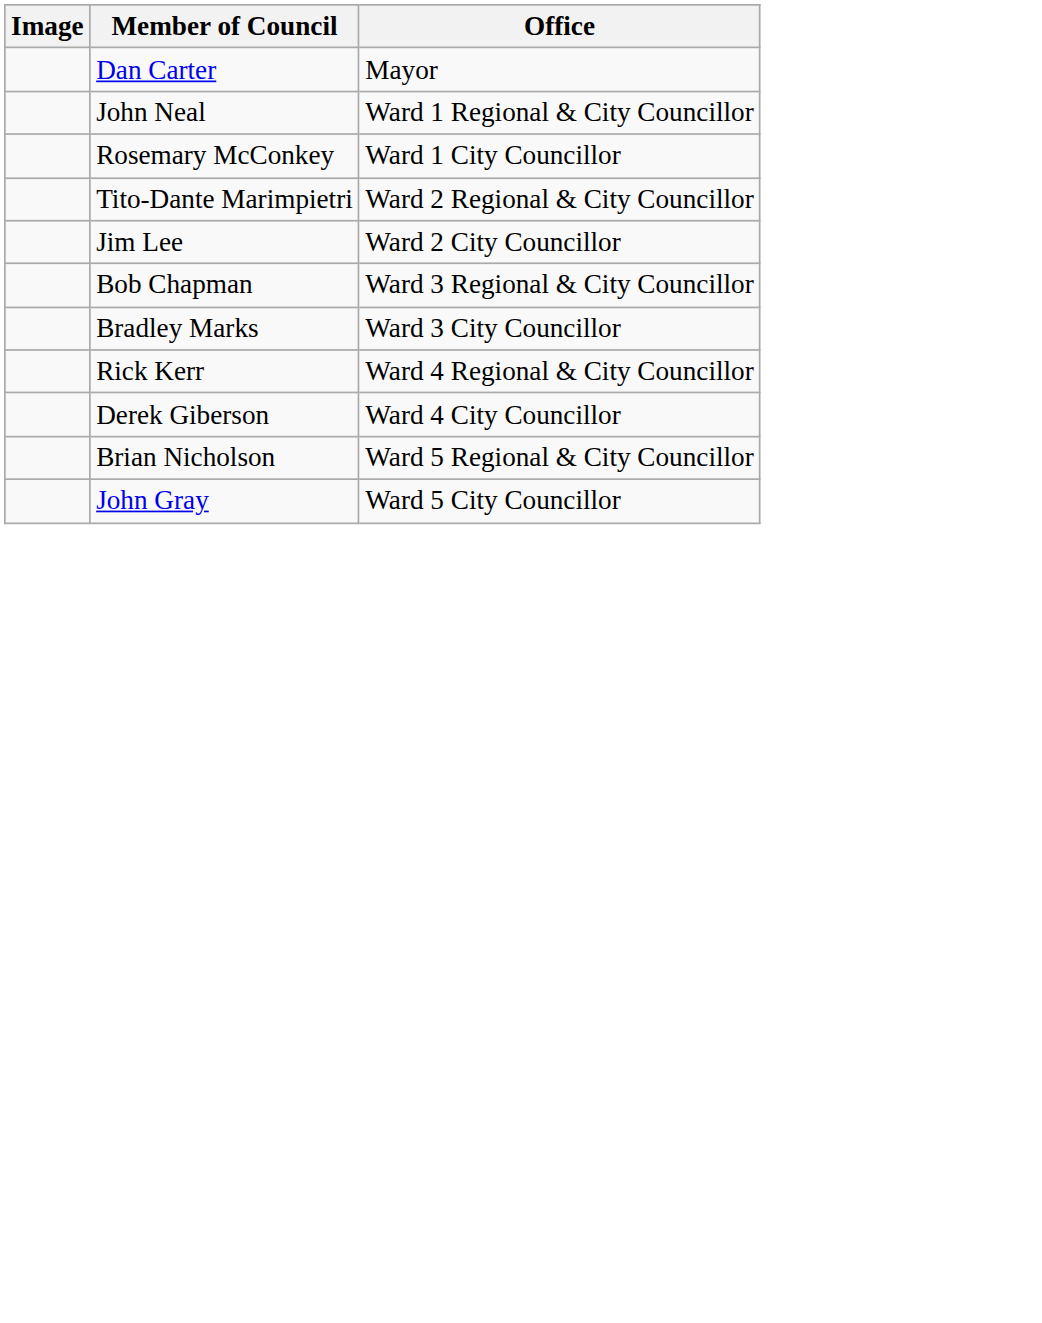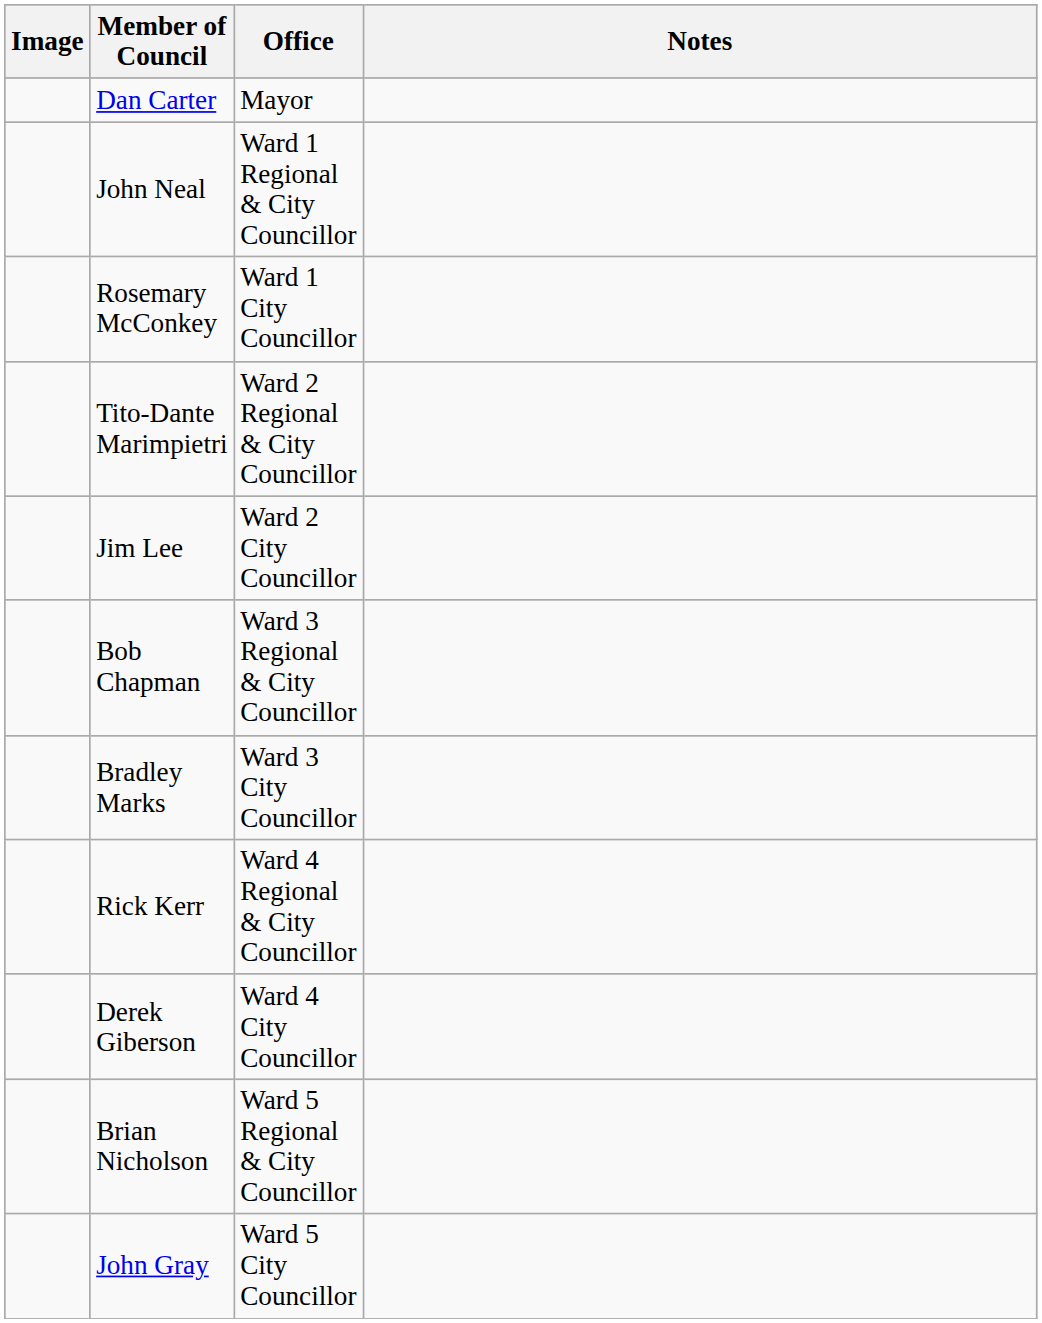 <table class="wikitable">
 <tr>
 <th>Image</th>
 <th>Member of Council</th>
 <th>Office</th>
+<th style="width:450px">Notes</th>
 </tr>
 <tr>
 <td></td>
 <td><a href='#'>Dan Carter</a></td>
 <td>Mayor</td>
+<td></td>
 </tr>
 <tr>
 <td></td>
 <td>John Neal</td>
 <td>Ward 1 Regional & City Councillor</td>
+<td></td>
 </tr>
 <tr>
 <td></td>
 <td>Rosemary McConkey</td>
 <td>Ward 1 City Councillor</td>
+<td></td>
 </tr>
 <tr>
 <td></td>
 <td>Tito-Dante Marimpietri</td>
 <td>Ward 2 Regional & City Councillor</td>
+<td></td>
 </tr>
 <tr>
 <td></td>
 <td>Jim Lee</td>
 <td>Ward 2 City Councillor</td>
+<td></td>
 </tr>
 <tr>
 <td></td>
 <td>Bob Chapman</td>
 <td>Ward 3 Regional & City Councillor</td>
+<td></td>
 </tr>
 <tr>
 <td></td>
 <td>Bradley Marks</td>
 <td>Ward 3 City Councillor</td>
+<td></td>
 </tr>
 <tr>
 <td></td>
 <td>Rick Kerr</td>
 <td>Ward 4 Regional & City Councillor</td>
+<td></td>
 </tr>
 <tr>
 <td></td>
 <td>Derek Giberson</td>
 <td>Ward 4 City Councillor</td>
+<td></td>
 </tr>
 <tr>
 <td></td>
 <td>Brian Nicholson</td>
 <td>Ward 5 Regional & City Councillor</td>
+<td></td>
 </tr>
 <tr>
 <td></td>
 <td><a href='#'>John Gray</a></td>
 <td>Ward 5 City Councillor</td>
+<td></td>
 </tr>
 </table>
